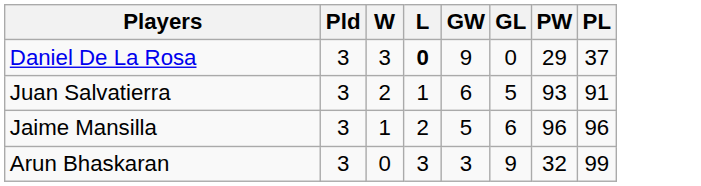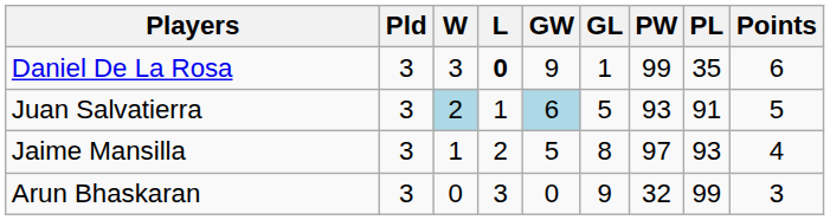 <table class=wikitable style="text-align:center">
 <tr>
 <th width=220>Players</th>
 <th width=20>Pld</th>
 <th width=20>W</th>
 <th width=20>L</th>
 <th width=20>GW</th>
 <th width=20>GL</th>
 <th width=20>PW</th>
 <th width=20>PL</th>
+<th width=50>Points</th>
 </tr>
 <tr>
 <td align=left> <a href='#'>Daniel De La Rosa</a></td>
 <td>3</td>
 <td>3</td>
 <td><strong>0</strong></td>
 <td>9</td>
-<td>0</td>
-<td>29</td>
-<td>37</td>
+<td>1</td>
+<td>99</td>
+<td>35</td>
+<td>6</td>
 </tr>
 <tr>
 <td align=left> Juan Salvatierra</td>
 <td>3</td>
-<td>2</td>
+<td style="background: lightblue;">2</td>
 <td>1</td>
-<td>6</td>
+<td style="background: lightblue;">6</td>
 <td>5</td>
 <td>93</td>
 <td>91</td>
+<td>5</td>
 </tr>
 <tr>
 <td align=left> Jaime Mansilla</td>
 <td>3</td>
 <td>1</td>
 <td>2</td>
 <td>5</td>
-<td>6</td>
-<td>96</td>
-<td>96</td>
+<td>8</td>
+<td>97</td>
+<td>93</td>
+<td>4</td>
 </tr>
 <tr>
 <td align=left> Arun Bhaskaran</td>
 <td>3</td>
 <td>0</td>
 <td>3</td>
-<td>3</td>
+<td>0</td>
 <td>9</td>
 <td>32</td>
 <td>99</td>
+<td>3</td>
 </tr>
 </table>
